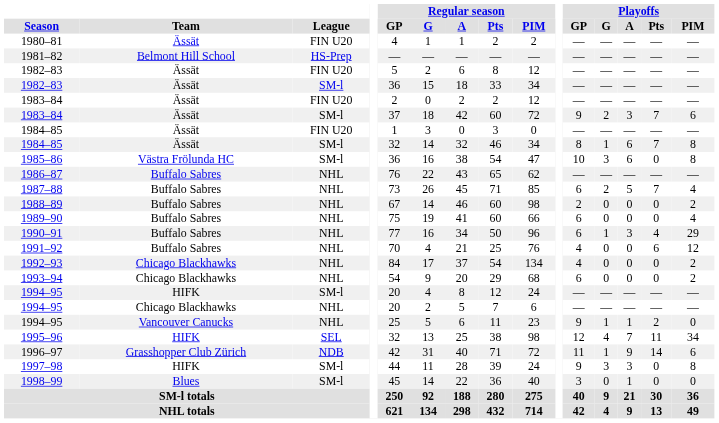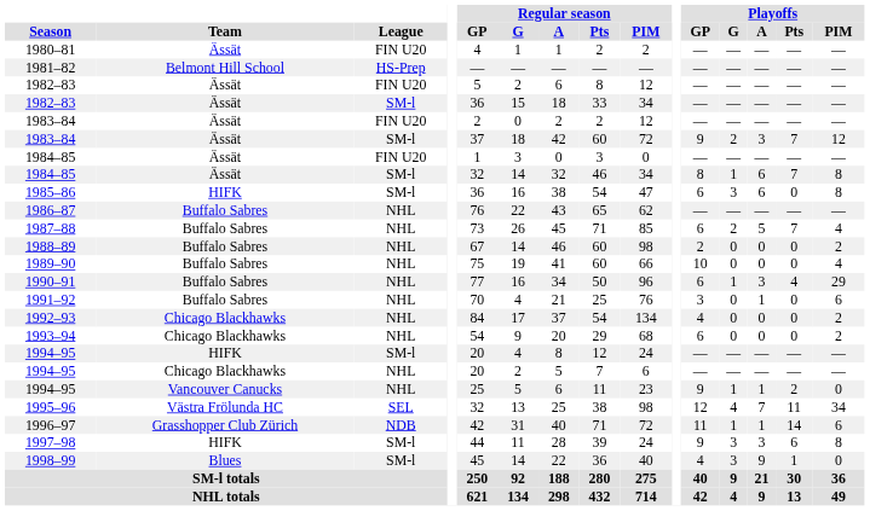 <table border="0" cellpadding="1" cellspacing="0" style="text-align:center; width:60em">
 <tr bgcolor="#e0e0e0">
 <th colspan="3" bgcolor="#ffffff"> </th>
 <th rowspan="99" bgcolor="#ffffff"> </th>
 <th colspan="5"><a href='#'>Regular season</a></th>
 <th rowspan="99" bgcolor="#ffffff"> </th>
 <th colspan="5"><a href='#'>Playoffs</a></th>
 </tr>
 <tr bgcolor="#e0e0e0">
 <th><a href='#'>Season</a></th>
 <th>Team</th>
 <th>League</th>
 <th>GP</th>
 <th><a href='#'>G</a></th>
 <th><a href='#'>A</a></th>
 <th><a href='#'>Pts</a></th>
 <th><a href='#'>PIM</a></th>
 <th>GP</th>
 <th>G</th>
 <th>A</th>
 <th>Pts</th>
 <th>PIM</th>
 </tr>
 <tr>
 <td>1980–81</td>
 <td><a href='#'>Ässät</a></td>
 <td>FIN U20</td>
 <td>4</td>
 <td>1</td>
 <td>1</td>
 <td>2</td>
 <td>2</td>
 <td>—</td>
 <td>—</td>
 <td>—</td>
 <td>—</td>
 <td>—</td>
 </tr>
 <tr bgcolor="#f0f0f0">
 <td>1981–82</td>
 <td><a href='#'>Belmont Hill School</a></td>
 <td><a href='#'>HS-Prep</a></td>
 <td>—</td>
 <td>—</td>
 <td>—</td>
 <td>—</td>
 <td>—</td>
 <td>—</td>
 <td>—</td>
 <td>—</td>
 <td>—</td>
 <td>—</td>
 </tr>
 <tr>
 <td>1982–83</td>
 <td>Ässät</td>
 <td>FIN U20</td>
 <td>5</td>
 <td>2</td>
 <td>6</td>
 <td>8</td>
 <td>12</td>
 <td>—</td>
 <td>—</td>
 <td>—</td>
 <td>—</td>
 <td>—</td>
 </tr>
 <tr bgcolor="#f0f0f0">
 <td><a href='#'>1982–83</a></td>
 <td>Ässät</td>
 <td><a href='#'>SM-l</a></td>
 <td>36</td>
 <td>15</td>
 <td>18</td>
 <td>33</td>
 <td>34</td>
 <td>—</td>
 <td>—</td>
 <td>—</td>
 <td>—</td>
 <td>—</td>
 </tr>
 <tr>
 <td>1983–84</td>
 <td>Ässät</td>
 <td>FIN U20</td>
 <td>2</td>
 <td>0</td>
 <td>2</td>
 <td>2</td>
 <td>12</td>
 <td>—</td>
 <td>—</td>
 <td>—</td>
 <td>—</td>
 <td>—</td>
 </tr>
 <tr bgcolor="#f0f0f0">
 <td><a href='#'>1983–84</a></td>
 <td>Ässät</td>
 <td>SM-l</td>
 <td>37</td>
 <td>18</td>
 <td>42</td>
 <td>60</td>
 <td>72</td>
 <td>9</td>
 <td>2</td>
 <td>3</td>
 <td>7</td>
-<td>6</td>
+<td>12</td>
 </tr>
 <tr>
 <td>1984–85</td>
 <td>Ässät</td>
 <td>FIN U20</td>
 <td>1</td>
 <td>3</td>
 <td>0</td>
 <td>3</td>
 <td>0</td>
 <td>—</td>
 <td>—</td>
 <td>—</td>
 <td>—</td>
 <td>—</td>
 </tr>
 <tr bgcolor="#f0f0f0">
 <td><a href='#'>1984–85</a></td>
 <td>Ässät</td>
 <td>SM-l</td>
 <td>32</td>
 <td>14</td>
 <td>32</td>
 <td>46</td>
 <td>34</td>
 <td>8</td>
 <td>1</td>
 <td>6</td>
 <td>7</td>
 <td>8</td>
 </tr>
 <tr>
 <td><a href='#'>1985–86</a></td>
-<td><a href='#'>Västra Frölunda HC</a></td>
+<td><a href='#'>HIFK</a></td>
 <td>SM-l</td>
 <td>36</td>
 <td>16</td>
 <td>38</td>
 <td>54</td>
 <td>47</td>
-<td>10</td>
+<td>6</td>
 <td>3</td>
 <td>6</td>
 <td>0</td>
 <td>8</td>
 </tr>
 <tr bgcolor="#f0f0f0">
 <td><a href='#'>1986–87</a></td>
 <td><a href='#'>Buffalo Sabres</a></td>
 <td>NHL</td>
 <td>76</td>
 <td>22</td>
 <td>43</td>
 <td>65</td>
 <td>62</td>
 <td>—</td>
 <td>—</td>
 <td>—</td>
 <td>—</td>
 <td>—</td>
 </tr>
 <tr>
 <td><a href='#'>1987–88</a></td>
 <td>Buffalo Sabres</td>
 <td>NHL</td>
 <td>73</td>
 <td>26</td>
 <td>45</td>
 <td>71</td>
 <td>85</td>
 <td>6</td>
 <td>2</td>
 <td>5</td>
 <td>7</td>
 <td>4</td>
 </tr>
 <tr bgcolor="#f0f0f0">
 <td><a href='#'>1988–89</a></td>
 <td>Buffalo Sabres</td>
 <td>NHL</td>
 <td>67</td>
 <td>14</td>
 <td>46</td>
 <td>60</td>
 <td>98</td>
 <td>2</td>
 <td>0</td>
 <td>0</td>
 <td>0</td>
 <td>2</td>
 </tr>
 <tr>
 <td><a href='#'>1989–90</a></td>
 <td>Buffalo Sabres</td>
 <td>NHL</td>
 <td>75</td>
 <td>19</td>
 <td>41</td>
 <td>60</td>
 <td>66</td>
-<td>6</td>
+<td>10</td>
 <td>0</td>
 <td>0</td>
 <td>0</td>
 <td>4</td>
 </tr>
 <tr bgcolor="#f0f0f0">
 <td><a href='#'>1990–91</a></td>
 <td>Buffalo Sabres</td>
 <td>NHL</td>
 <td>77</td>
 <td>16</td>
 <td>34</td>
 <td>50</td>
 <td>96</td>
 <td>6</td>
 <td>1</td>
 <td>3</td>
 <td>4</td>
 <td>29</td>
 </tr>
 <tr>
 <td><a href='#'>1991–92</a></td>
 <td>Buffalo Sabres</td>
 <td>NHL</td>
 <td>70</td>
 <td>4</td>
 <td>21</td>
 <td>25</td>
 <td>76</td>
-<td>4</td>
+<td>3</td>
 <td>0</td>
+<td>1</td>
 <td>0</td>
 <td>6</td>
-<td>12</td>
 </tr>
 <tr bgcolor="#f0f0f0">
 <td><a href='#'>1992–93</a></td>
 <td><a href='#'>Chicago Blackhawks</a></td>
 <td>NHL</td>
 <td>84</td>
 <td>17</td>
 <td>37</td>
 <td>54</td>
 <td>134</td>
 <td>4</td>
 <td>0</td>
 <td>0</td>
 <td>0</td>
 <td>2</td>
 </tr>
 <tr>
 <td><a href='#'>1993–94</a></td>
 <td>Chicago Blackhawks</td>
 <td>NHL</td>
 <td>54</td>
 <td>9</td>
 <td>20</td>
 <td>29</td>
 <td>68</td>
 <td>6</td>
 <td>0</td>
 <td>0</td>
 <td>0</td>
 <td>2</td>
 </tr>
 <tr bgcolor="#f0f0f0">
 <td><a href='#'>1994–95</a></td>
 <td>HIFK</td>
 <td>SM-l</td>
 <td>20</td>
 <td>4</td>
 <td>8</td>
 <td>12</td>
 <td>24</td>
 <td>—</td>
 <td>—</td>
 <td>—</td>
 <td>—</td>
 <td>—</td>
 </tr>
 <tr>
 <td><a href='#'>1994–95</a></td>
 <td>Chicago Blackhawks</td>
 <td>NHL</td>
 <td>20</td>
 <td>2</td>
 <td>5</td>
 <td>7</td>
 <td>6</td>
 <td>—</td>
 <td>—</td>
 <td>—</td>
 <td>—</td>
 <td>—</td>
 </tr>
 <tr bgcolor="#f0f0f0">
 <td>1994–95</td>
 <td><a href='#'>Vancouver Canucks</a></td>
 <td>NHL</td>
 <td>25</td>
 <td>5</td>
 <td>6</td>
 <td>11</td>
 <td>23</td>
 <td>9</td>
 <td>1</td>
 <td>1</td>
 <td>2</td>
 <td>0</td>
 </tr>
 <tr>
 <td><a href='#'>1995–96</a></td>
-<td><a href='#'>HIFK</a></td>
+<td><a href='#'>Västra Frölunda HC</a></td>
 <td><a href='#'>SEL</a></td>
 <td>32</td>
 <td>13</td>
 <td>25</td>
 <td>38</td>
 <td>98</td>
 <td>12</td>
 <td>4</td>
 <td>7</td>
 <td>11</td>
 <td>34</td>
 </tr>
 <tr bgcolor="#f0f0f0">
 <td>1996–97</td>
 <td><a href='#'>Grasshopper Club Zürich</a></td>
 <td><a href='#'>NDB</a></td>
 <td>42</td>
 <td>31</td>
 <td>40</td>
 <td>71</td>
 <td>72</td>
 <td>11</td>
 <td>1</td>
-<td>9</td>
+<td>1</td>
 <td>14</td>
 <td>6</td>
 </tr>
 <tr>
 <td><a href='#'>1997–98</a></td>
 <td>HIFK</td>
 <td>SM-l</td>
 <td>44</td>
 <td>11</td>
 <td>28</td>
 <td>39</td>
 <td>24</td>
 <td>9</td>
 <td>3</td>
 <td>3</td>
-<td>0</td>
+<td>6</td>
 <td>8</td>
 </tr>
 <tr bgcolor="#f0f0f0">
 <td><a href='#'>1998–99</a></td>
 <td><a href='#'>Blues</a></td>
 <td>SM-l</td>
 <td>45</td>
 <td>14</td>
 <td>22</td>
 <td>36</td>
 <td>40</td>
+<td>4</td>
 <td>3</td>
-<td>0</td>
+<td>9</td>
 <td>1</td>
-<td>0</td>
 <td>0</td>
 </tr>
 <tr bgcolor="#e0e0e0">
 <th colspan="3">SM-l totals</th>
 <th>250</th>
 <th>92</th>
 <th>188</th>
 <th>280</th>
 <th>275</th>
 <th>40</th>
 <th>9</th>
 <th>21</th>
 <th>30</th>
 <th>36</th>
 </tr>
 <tr bgcolor="#e0e0e0">
 <th colspan="3">NHL totals</th>
 <th>621</th>
 <th>134</th>
 <th>298</th>
 <th>432</th>
 <th>714</th>
 <th>42</th>
 <th>4</th>
 <th>9</th>
 <th>13</th>
 <th>49</th>
 </tr>
 </table>
